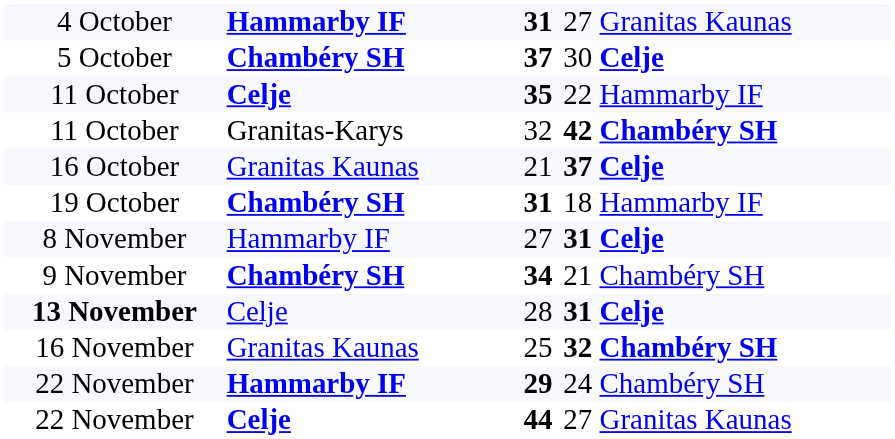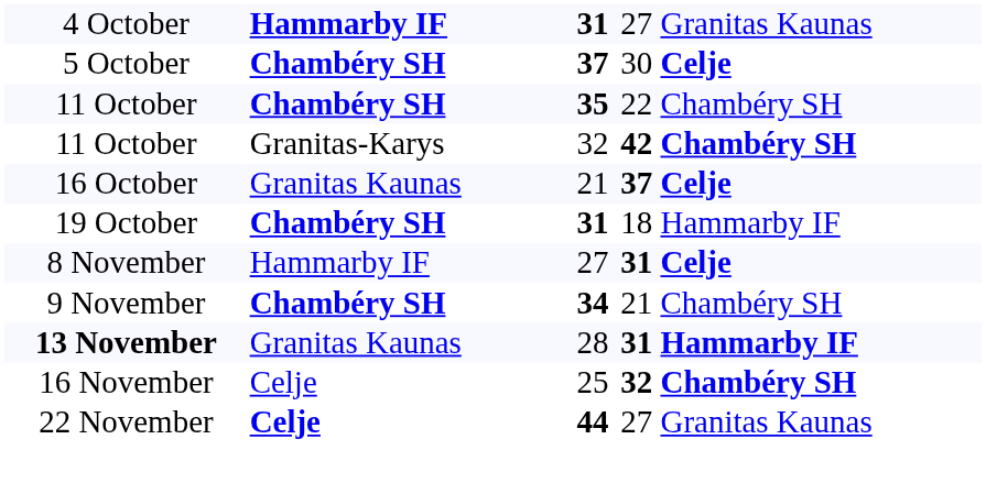 <table border="0" cellspacing="0" cellpadding="1">
 <tr align="center"  bgcolor="#F8F8FF">
 <td width="120">4 October</td>
 <td width="160" align="left"><strong><a href='#'>Hammarby IF</a></strong></td>
 <td width="20"><strong>31</strong></td>
 <td width="20">27</td>
 <td width="160" align="left"><a href='#'>Granitas Kaunas</a></td>
 </tr>
 <tr align="center">
 <td width="120">5 October</td>
 <td width="160" align="left"><strong><a href='#'>Chambéry SH</a></strong></td>
 <td width="20"><strong>37</strong></td>
 <td width="20">30</td>
 <td width="160" align="left"><strong><a href='#'>Celje</a></strong></td>
 </tr>
 <tr align="center" bgcolor="#F8F8FF">
 <td width="120">11 October</td>
-<td width="160" align="left"><strong><a href='#'>Celje</a></strong></td>
+<td width="160" align="left"><strong><a href='#'>Chambéry SH</a></strong></td>
 <td width="20"><strong>35</strong></td>
 <td width="20">22</td>
-<td width="160" align="left"><a href='#'>Hammarby IF</a></td>
+<td width="160" align="left"><a href='#'>Chambéry SH</a></td>
 </tr>
 <tr align="center">
 <td width="120">11 October</td>
 <td width="160" align="left">Granitas-Karys</td>
 <td width="20">32</td>
 <td width="20"><strong>42</strong></td>
 <td width="160" align="left"><strong><a href='#'>Chambéry SH</a></strong></td>
 </tr>
 <tr align="center" bgcolor="#F8F8FF">
 <td width="120">16 October</td>
 <td width="160" align="left"><a href='#'>Granitas Kaunas</a></td>
 <td width="20">21</td>
 <td width="20"><strong>37</strong></td>
 <td width="160" align="left"><strong><a href='#'>Celje</a></strong></td>
 </tr>
 <tr align="center">
 <td width="120">19 October</td>
 <td width="160" align="left"><strong><a href='#'>Chambéry SH</a></strong></td>
 <td width="20"><strong>31</strong></td>
 <td width="20">18</td>
 <td width="160" align="left"><a href='#'>Hammarby IF</a></td>
 </tr>
 <tr align="center" bgcolor="#F8F8FF">
 <td width="120">8 November</td>
 <td width="160" align="left"><a href='#'>Hammarby IF</a></td>
 <td width="20">27</td>
 <td width="20"><strong>31</strong></td>
 <td width="160" align="left"><strong><a href='#'>Celje</a></strong></td>
 </tr>
 <tr align="center">
 <td width="120">9 November</td>
 <td width="160" align="left"><strong><a href='#'>Chambéry SH</a></strong></td>
 <td width="20"><strong>34</strong></td>
 <td width="20">21</td>
 <td width="160" align="left"><a href='#'>Chambéry SH</a></td>
 </tr>
 <tr align="center" bgcolor="#F8F8FF">
 <td width="120"><strong>13 November</strong></td>
-<td width="160" align="left"><a href='#'>Celje</a></td>
+<td width="160" align="left"><a href='#'>Granitas Kaunas</a></td>
 <td width="20">28</td>
 <td width="20"><strong>31</strong></td>
-<td width="160" align="left"><strong><a href='#'>Celje</a></strong></td>
+<td width="160" align="left"><strong><a href='#'>Hammarby IF</a></strong></td>
 </tr>
 <tr align="center">
 <td width="120">16 November</td>
-<td width="160" align="left"><a href='#'>Granitas Kaunas</a></td>
+<td width="160" align="left"><a href='#'>Celje</a></td>
 <td width="20">25</td>
 <td width="20"><strong>32</strong></td>
 <td width="160" align="left"><strong><a href='#'>Chambéry SH</a></strong></td>
-</tr>
-<tr align="center" bgcolor="#F8F8FF">
-<td width="120">22 November</td>
-<td width="160" align="left"><strong><a href='#'>Hammarby IF</a></strong></td>
-<td width="20"><strong>29</strong></td>
-<td width="20">24</td>
-<td width="160" align="left"><a href='#'>Chambéry SH</a></td>
 </tr>
 <tr align="center">
 <td width="120">22 November</td>
 <td width="160" align="left"><strong><a href='#'>Celje</a></strong></td>
 <td width="20"><strong>44</strong></td>
 <td width="20">27</td>
 <td width="160" align="left"><a href='#'>Granitas Kaunas</a></td>
 </tr>
 </table>
